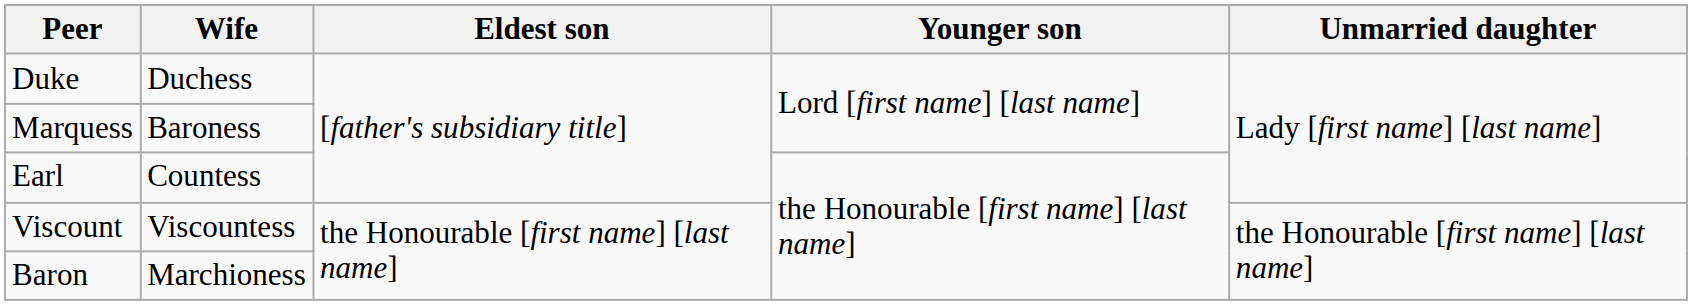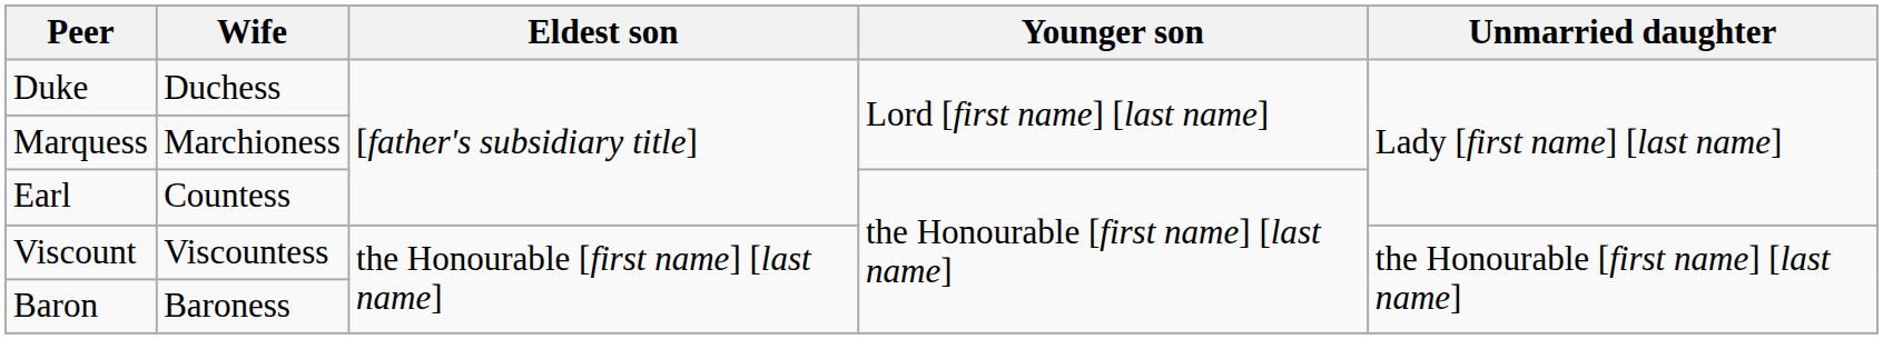 <table class="wikitable">
 <tr>
 <th>Peer</th>
 <th>Wife</th>
 <th>Eldest son</th>
 <th>Younger son</th>
 <th>Unmarried daughter</th>
 </tr>
 <tr>
 <td>Duke</td>
 <td>Duchess</td>
 <td rowspan=3>[<em>father's subsidiary title</em>]</td>
 <td rowspan=2>Lord [<em>first name</em>] [<em>last name</em>]</td>
 <td rowspan=3>Lady [<em>first name</em>] [<em>last name</em>]</td>
 </tr>
 <tr>
 <td>Marquess</td>
-<td>Baroness</td>
+<td>Marchioness</td>
 </tr>
 <tr>
 <td>Earl</td>
 <td>Countess</td>
 <td rowspan=3>the Honourable [<em>first name</em>] [<em>last name</em>]</td>
 </tr>
 <tr>
 <td>Viscount</td>
 <td>Viscountess</td>
 <td rowspan=2>the Honourable [<em>first name</em>] [<em>last name</em>]</td>
 <td rowspan=2>the Honourable [<em>first name</em>] [<em>last name</em>]</td>
 </tr>
 <tr>
 <td>Baron</td>
-<td>Marchioness</td>
+<td>Baroness</td>
 </tr>
 </table>
